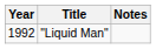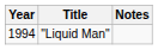 <table class="wikitable">
 <tr>
 <th>Year</th>
 <th>Title</th>
 <th>Notes</th>
 </tr>
 <tr>
-<td>1992</td>
+<td>1994</td>
 <td>"Liquid Man"</td>
 <td></td>
 </tr>
 </table>
